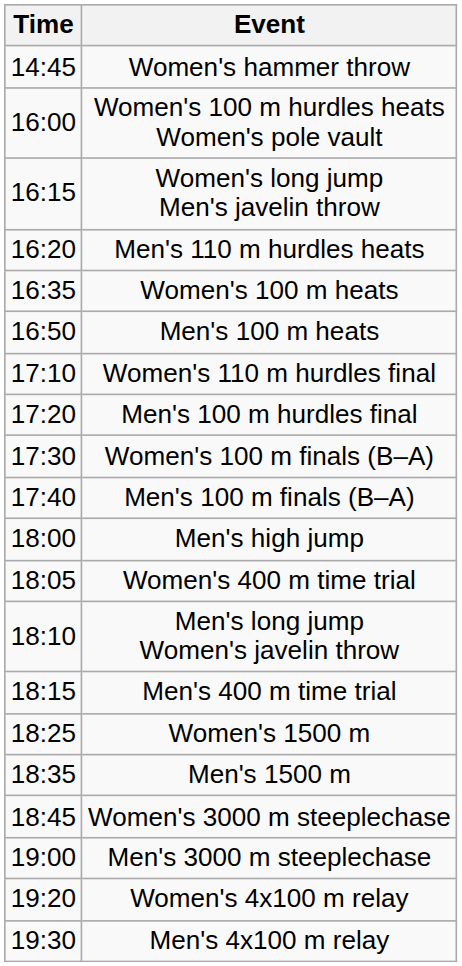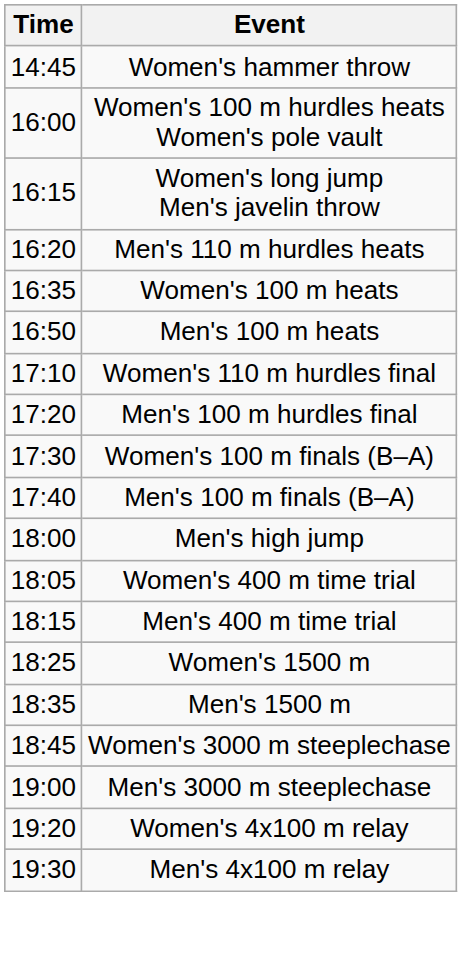 <table class="wikitable" style="text-align:center;">
 <tr>
 <th>Time</th>
 <th>Event</th>
 </tr>
 <tr>
 <td>14:45</td>
 <td>Women's hammer throw</td>
 </tr>
 <tr>
 <td>16:00</td>
 <td>Women's 100 m hurdles heats<br>Women's pole vault</td>
 </tr>
 <tr>
 <td>16:15</td>
 <td>Women's long jump<br>Men's javelin throw</td>
 </tr>
 <tr>
 <td>16:20</td>
 <td>Men's 110 m hurdles heats</td>
 </tr>
 <tr>
 <td>16:35</td>
 <td>Women's 100 m heats</td>
 </tr>
 <tr>
 <td>16:50</td>
 <td>Men's 100 m heats</td>
 </tr>
 <tr>
 <td>17:10</td>
 <td>Women's 110 m hurdles final</td>
 </tr>
 <tr>
 <td>17:20</td>
 <td>Men's 100 m hurdles final</td>
 </tr>
 <tr>
 <td>17:30</td>
 <td>Women's 100 m finals (B–A)</td>
 </tr>
 <tr>
 <td>17:40</td>
 <td>Men's 100 m finals (B–A)</td>
 </tr>
 <tr>
 <td>18:00</td>
 <td>Men's high jump</td>
 </tr>
 <tr>
 <td>18:05</td>
 <td>Women's 400 m time trial</td>
 </tr>
 <tr>
-<td>18:10</td>
-<td>Men's long jump<br>Women's javelin throw</td>
-</tr>
-<tr>
 <td>18:15</td>
 <td>Men's 400 m time trial</td>
 </tr>
 <tr>
 <td>18:25</td>
 <td>Women's 1500 m</td>
 </tr>
 <tr>
 <td>18:35</td>
 <td>Men's 1500 m</td>
 </tr>
 <tr>
 <td>18:45</td>
 <td>Women's 3000 m steeplechase</td>
 </tr>
 <tr>
 <td>19:00</td>
 <td>Men's 3000 m steeplechase</td>
 </tr>
 <tr>
 <td>19:20</td>
 <td>Women's 4x100 m relay</td>
 </tr>
 <tr>
 <td>19:30</td>
 <td>Men's 4x100 m relay</td>
 </tr>
 <tr>
 </tr>
 </table>
